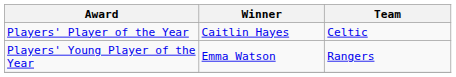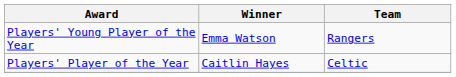 <table class="wikitable">
 <tr>
 <th width=220>Award</th>
 <th width=140>Winner</th>
 <th width=140>Team</th>
 </tr>
 <tr>
+<td><a href='#'>Players' Young Player of the Year</a></td>
+<td><a href='#'>Emma Watson</a></td>
+<td><a href='#'>Rangers</a></td>
+</tr>
+<tr>
 <td><a href='#'>Players' Player of the Year</a></td>
 <td><a href='#'>Caitlin Hayes</a></td>
 <td><a href='#'>Celtic</a></td>
 </tr>
 <tr>
-<td><a href='#'>Players' Young Player of the Year</a></td>
-<td><a href='#'>Emma Watson</a></td>
-<td><a href='#'>Rangers</a></td>
-</tr>
-<tr>
 </tr>
 </table>
